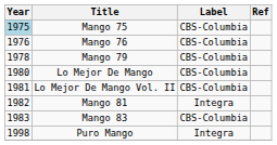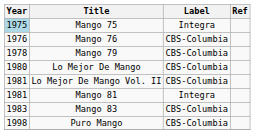 <table class="wikitable" style="font-size:95%;">
 <tr>
 <th>Year</th>
 <th>Title</th>
 <th>Label</th>
 <th>Ref</th>
 </tr>
 <tr align=center>
 <td style="background: lightblue;">1975</td>
 <td>Mango 75</td>
-<td>CBS-Columbia</td>
+<td>Integra</td>
 <td></td>
 </tr>
 <tr align=center>
 <td>1976</td>
 <td>Mango 76</td>
 <td>CBS-Columbia</td>
 <td></td>
 </tr>
 <tr align=center>
 <td>1978</td>
 <td>Mango 79</td>
 <td>CBS-Columbia</td>
 <td></td>
 </tr>
 <tr align=center>
 <td>1980</td>
 <td>Lo Mejor De Mango</td>
 <td>CBS-Columbia</td>
 <td></td>
 </tr>
 <tr align=center>
 <td>1981</td>
 <td>Lo Mejor De Mango Vol. II</td>
 <td>CBS-Columbia</td>
 <td></td>
 </tr>
 <tr align=center>
-<td>1982</td>
+<td>1981</td>
 <td>Mango 81</td>
 <td>Integra</td>
 <td></td>
 </tr>
 <tr align=center>
 <td>1983</td>
 <td>Mango 83</td>
 <td>CBS-Columbia</td>
 <td></td>
 </tr>
 <tr align=center>
 <td>1998</td>
 <td>Puro Mango</td>
-<td>Integra</td>
+<td>CBS-Columbia</td>
 <td></td>
 </tr>
 <tr align=center>
 </tr>
 </table>
